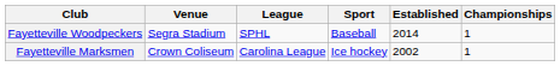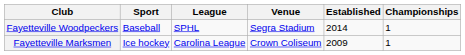 <table class="wikitable">
 <tr>
 <th scope="col">Club</th>
+<th scope="col">Sport</th>
+<th scope="col">League</th>
 <th scope="col">Venue</th>
-<th scope="col">League</th>
-<th scope="col">Sport</th>
 <th scope="col">Established</th>
 <th scope="col">Championships</th>
 </tr>
 <tr>
 <th scope="row" style="font-weight: normal;"><a href='#'>Fayetteville Woodpeckers</a></th>
+<td><a href='#'>Baseball</a></td>
+<td><a href='#'>SPHL</a></td>
 <td><a href='#'>Segra Stadium</a></td>
-<td><a href='#'>SPHL</a></td>
-<td><a href='#'>Baseball</a></td>
 <td>2014</td>
 <td>1</td>
 </tr>
 <tr>
 <th scope="row" style="font-weight: normal;"><a href='#'>Fayetteville Marksmen</a></th>
+<td><a href='#'>Ice hockey</a></td>
+<td><a href='#'>Carolina League</a></td>
 <td><a href='#'>Crown Coliseum</a></td>
-<td><a href='#'>Carolina League</a></td>
-<td><a href='#'>Ice hockey</a></td>
-<td>2002</td>
+<td>2009</td>
 <td>1</td>
 </tr>
 </table>
